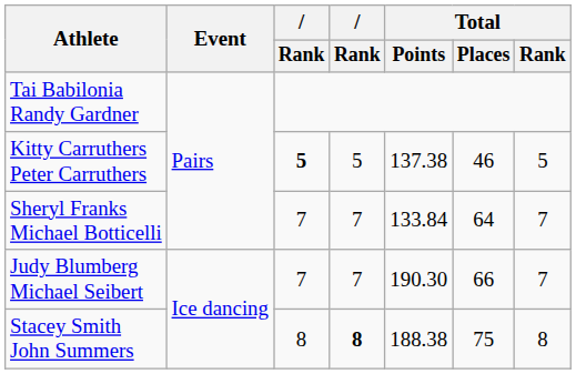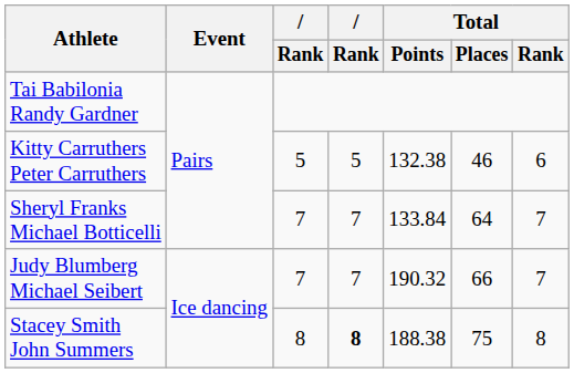 <table class=wikitable style=font-size:90%;text-align:center>
 <tr>
 <th rowspan=2>Athlete</th>
 <th rowspan=2>Event</th>
 <th> / </th>
 <th> / </th>
 <th colspan=3>Total</th>
 </tr>
 <tr style=font-size:95%>
 <th>Rank</th>
 <th>Rank</th>
 <th>Points</th>
 <th>Places</th>
 <th>Rank</th>
 </tr>
 <tr>
 <td align=left><a href='#'>Tai Babilonia</a><br><a href='#'>Randy Gardner</a></td>
 <td align=left rowspan=3><a href='#'>Pairs</a></td>
 <td colspan=5></td>
 </tr>
 <tr>
 <td align=left><a href='#'>Kitty Carruthers</a><br><a href='#'>Peter Carruthers</a></td>
-<td><strong>5</strong></td>
 <td>5</td>
-<td>137.38</td>
+<td>5</td>
+<td>132.38</td>
 <td>46</td>
-<td>5</td>
+<td>6</td>
 </tr>
 <tr>
 <td align=left><a href='#'>Sheryl Franks</a><br><a href='#'>Michael Botticelli</a></td>
 <td>7</td>
 <td>7</td>
 <td>133.84</td>
 <td>64</td>
 <td>7</td>
 </tr>
 <tr>
 <td align=left><a href='#'>Judy Blumberg</a><br><a href='#'>Michael Seibert</a></td>
 <td align=left rowspan=2><a href='#'>Ice dancing</a></td>
 <td>7</td>
 <td>7</td>
-<td>190.30</td>
+<td>190.32</td>
 <td>66</td>
 <td>7</td>
 </tr>
 <tr>
 <td align=left><a href='#'>Stacey Smith</a><br><a href='#'>John Summers</a></td>
 <td>8</td>
 <td><strong>8</strong></td>
 <td>188.38</td>
 <td>75</td>
 <td>8</td>
 </tr>
 </table>
